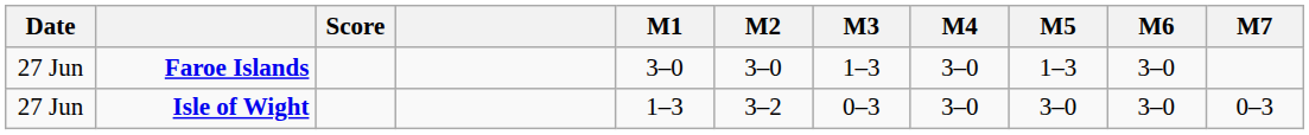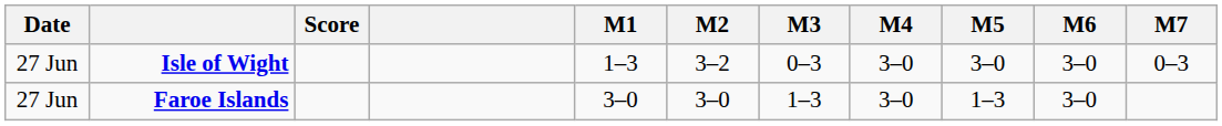 <table class="wikitable" style="text-align: center; font-size:90% ">
 <tr>
 <th width="45">Date</th>
 <th align="right" width="120"></th>
 <th width="40">Score</th>
 <th align="left" width="120"></th>
 <th width="50">M1</th>
 <th width="50">M2</th>
 <th width="50">M3</th>
 <th width="50">M4</th>
 <th width="50">M5</th>
 <th width="50">M6</th>
 <th width="50">M7</th>
 </tr>
 <tr>
 <td>27 Jun</td>
+<td align=right><strong><a href='#'>Isle of Wight</a></strong> </td>
+<td align=center></td>
+<td align=left></td>
+<td>1–3</td>
+<td>3–2</td>
+<td>0–3</td>
+<td>3–0</td>
+<td>3–0</td>
+<td>3–0</td>
+<td>0–3</td>
+</tr>
+<tr>
+<td>27 Jun</td>
 <td align=right><strong><a href='#'>Faroe Islands</a></strong> </td>
 <td align=center></td>
 <td align=left></td>
 <td>3–0</td>
 <td>3–0</td>
 <td>1–3</td>
 <td>3–0</td>
 <td>1–3</td>
 <td>3–0</td>
 <td></td>
 </tr>
-<tr>
-<td>27 Jun</td>
-<td align=right><strong><a href='#'>Isle of Wight</a></strong> </td>
-<td align=center></td>
-<td align=left></td>
-<td>1–3</td>
-<td>3–2</td>
-<td>0–3</td>
-<td>3–0</td>
-<td>3–0</td>
-<td>3–0</td>
-<td>0–3</td>
-</tr>
 </table>
